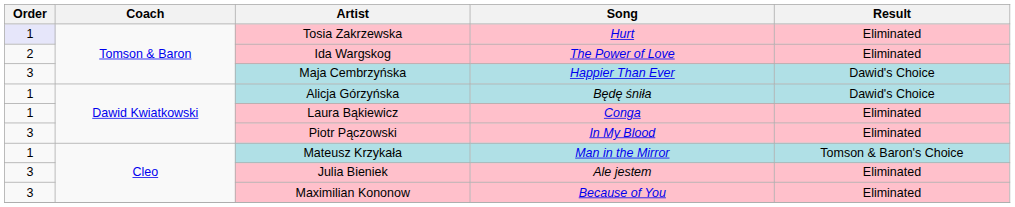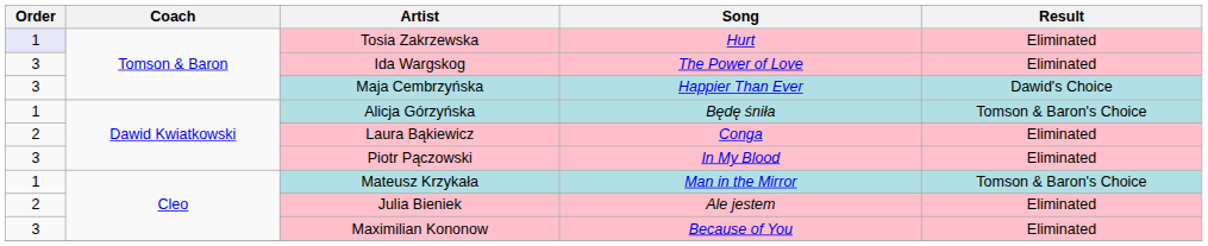 <table class="wikitable" style="text-align:center; width:65%;">
 <tr>
 <th scope="col" style="width:03%;">Order</th>
 <th scope="col" style="width:13%;">Coach</th>
 <th scope="col" style="width:17%;">Artist</th>
 <th scope="col" style="width:22%;">Song</th>
 <th scope="col" style="width:17%;">Result</th>
 </tr>
 <tr>
 <td scope="row" style="background: lavender;">1</td>
 <td rowspan="3"><a href='#'>Tomson & Baron</a></td>
 <td style="background:pink;">Tosia Zakrzewska</td>
 <td style="background:pink;"><a href='#'><em>Hurt</em></a></td>
 <td style="background:pink;">Eliminated</td>
 </tr>
 <tr>
-<td scope="row">2</td>
+<td scope="row">3</td>
 <td style="background:pink;">Ida Wargskog</td>
 <td style="background:pink;"><a href='#'><em>The Power of Love</em></a></td>
 <td style="background:pink;">Eliminated</td>
 </tr>
 <tr>
 <td scope="row">3</td>
 <td style="background:#b0e0e6;">Maja Cembrzyńska</td>
 <td style="background:#b0e0e6;"><em><a href='#'>Happier Than Ever</a></em></td>
 <td style="background:#b0e0e6;">Dawid's Choice</td>
 </tr>
 <tr>
 <td scope="row">1</td>
 <td rowspan="3"><a href='#'>Dawid Kwiatkowski</a></td>
 <td style="background:#b0e0e6;">Alicja Górzyńska</td>
 <td style="background:#b0e0e6;"><em>Będę śniła</em></td>
-<td style="background:#b0e0e6;">Dawid's Choice</td>
+<td style="background:#b0e0e6;">Tomson & Baron's Choice</td>
 </tr>
 <tr>
-<td scope="row">1</td>
+<td scope="row">2</td>
 <td style="background:pink;">Laura Bąkiewicz</td>
 <td style="background:pink;"><a href='#'><em>Conga</em></a></td>
 <td style="background:pink;">Eliminated</td>
 </tr>
 <tr>
 <td scope="row">3</td>
 <td style="background:pink;">Piotr Pączowski</td>
 <td style="background:pink;"><a href='#'><em>In My Blood</em></a></td>
 <td style="background:pink;">Eliminated</td>
 </tr>
 <tr>
 <td>1</td>
 <td rowspan="3"><a href='#'>Cleo</a></td>
 <td style="background:#b0e0e6;">Mateusz Krzykała</td>
 <td style="background:#b0e0e6;"><em><a href='#'>Man in the Mirror</a></em></td>
 <td style="background:#b0e0e6;">Tomson & Baron's Choice</td>
 </tr>
 <tr>
-<td>3</td>
+<td>2</td>
 <td style="background:pink;">Julia Bieniek</td>
 <td style="background:pink;"><em>Ale jestem</em></td>
 <td style="background:pink;">Eliminated</td>
 </tr>
 <tr>
 <td>3</td>
 <td style="background:pink;">Maximilian Kononow</td>
 <td style="background:pink;"><a href='#'><em>Because of You</em></a></td>
 <td style="background:pink;">Eliminated</td>
 </tr>
 <tr>
 </tr>
 </table>
